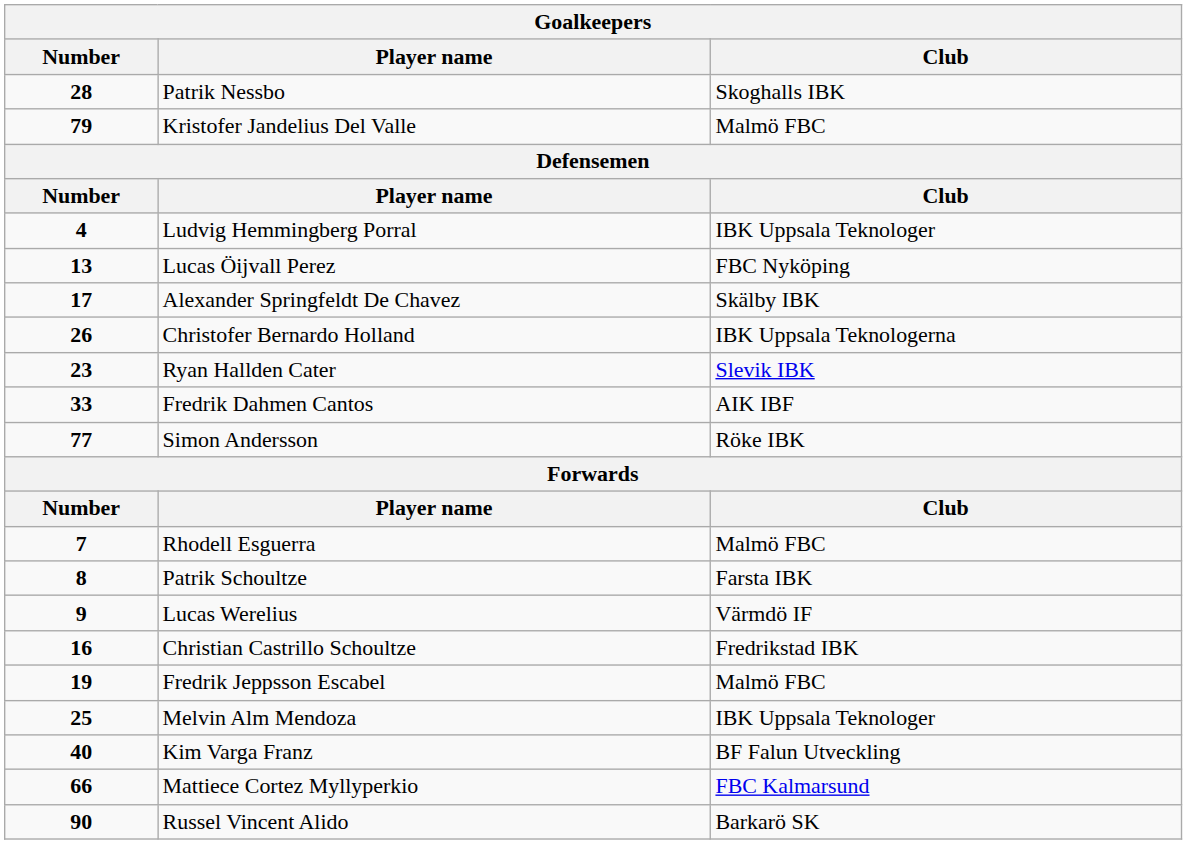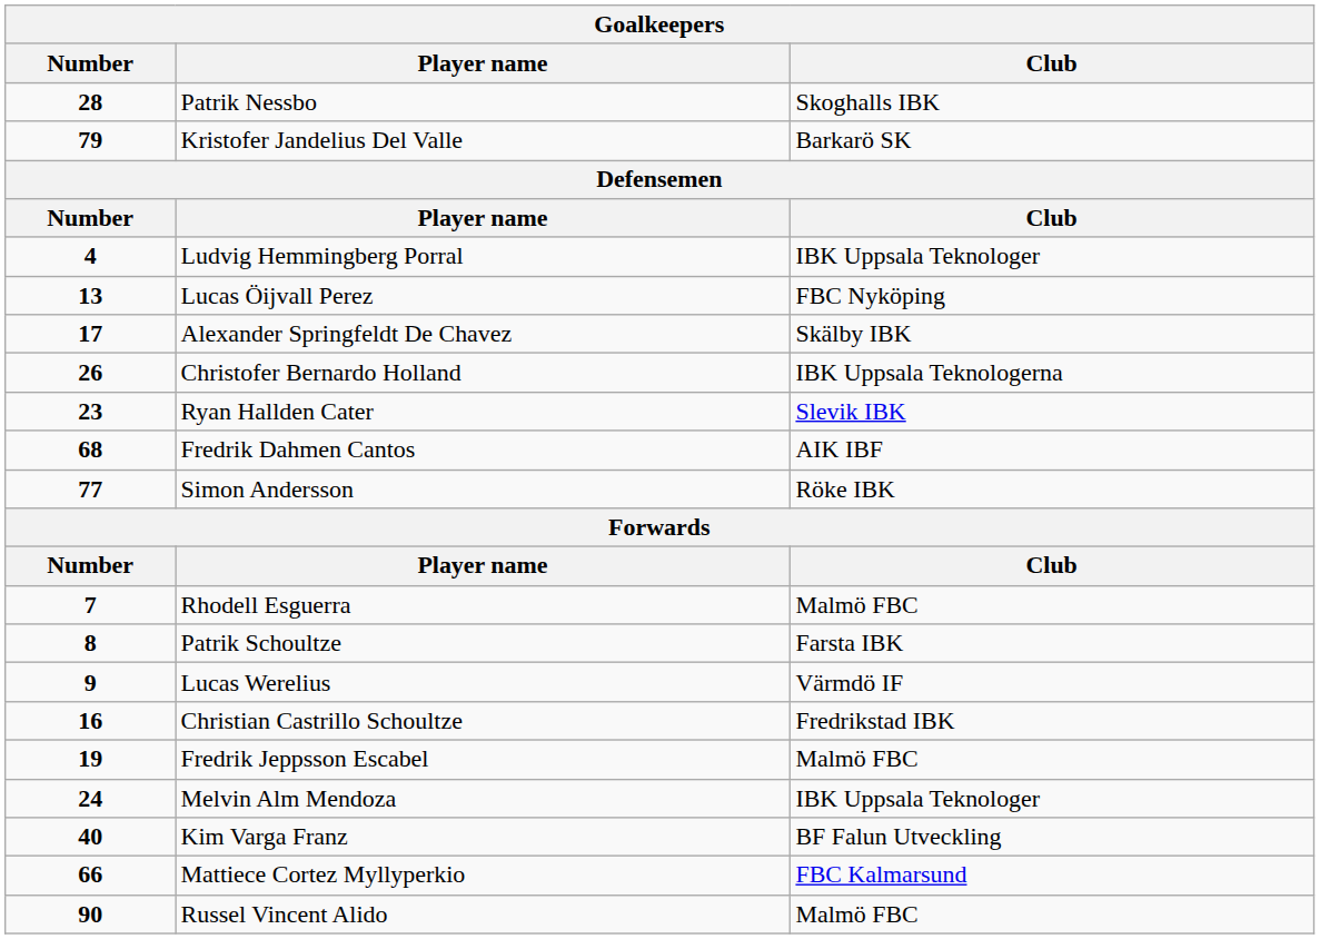 <table class="wikitable" width=68%>
 <tr>
 <th colspan=6>Goalkeepers</th>
 </tr>
 <tr>
 <th width=13%>Number</th>
 <th !width=15%>Player name</th>
 <th width=40%>Club</th>
 </tr>
 <tr>
 <td align=center><strong>28</strong></td>
 <td>Patrik Nessbo</td>
 <td> Skoghalls IBK</td>
 </tr>
 <tr>
 <td align=center><strong>79</strong></td>
 <td>Kristofer Jandelius Del Valle</td>
-<td> Malmö FBC</td>
+<td> Barkarö SK</td>
 </tr>
 <tr>
 <th colspan=6>Defensemen</th>
 </tr>
 <tr>
 <th width=13%>Number</th>
 <th !width=15%>Player name</th>
 <th width=40%>Club</th>
 </tr>
 <tr>
 <td align=center><strong>4</strong></td>
 <td>Ludvig Hemmingberg Porral</td>
 <td> IBK Uppsala Teknologer</td>
 </tr>
 <tr>
 <td align=center><strong>13</strong></td>
 <td>Lucas Öijvall Perez</td>
 <td> FBC Nyköping</td>
 </tr>
 <tr>
 <td align=center><strong>17</strong></td>
 <td>Alexander Springfeldt De Chavez</td>
 <td> Skälby IBK</td>
 </tr>
 <tr>
 <td align=center><strong>26</strong></td>
 <td>Christofer Bernardo Holland</td>
 <td> IBK Uppsala Teknologerna</td>
 </tr>
 <tr>
 <td align=center><strong>23</strong></td>
 <td>Ryan Hallden Cater</td>
 <td> <a href='#'>Slevik IBK</a></td>
 </tr>
 <tr>
-<td align=center><strong>33</strong></td>
+<td align=center><strong>68</strong></td>
 <td>Fredrik Dahmen Cantos</td>
 <td> AIK IBF</td>
 </tr>
 <tr>
 <td align=center><strong>77</strong></td>
 <td>Simon Andersson</td>
 <td> Röke IBK</td>
 </tr>
 <tr>
 <th colspan=6>Forwards</th>
 </tr>
 <tr>
 <th width=13%>Number</th>
 <th !width=15%>Player name</th>
 <th width=40%>Club</th>
 </tr>
 <tr>
 <td align=center><strong>7</strong></td>
 <td>Rhodell Esguerra</td>
 <td> Malmö FBC</td>
 </tr>
 <tr>
 <td align=center><strong>8</strong></td>
 <td>Patrik Schoultze</td>
 <td> Farsta IBK</td>
 </tr>
 <tr>
 <td align=center><strong>9</strong></td>
 <td>Lucas Werelius</td>
 <td> Värmdö IF</td>
 </tr>
 <tr>
 <td align=center><strong>16</strong></td>
 <td>Christian Castrillo Schoultze</td>
 <td> Fredrikstad IBK</td>
 </tr>
 <tr>
 <td align=center><strong>19</strong></td>
 <td>Fredrik Jeppsson Escabel</td>
 <td> Malmö FBC</td>
 </tr>
 <tr>
-<td align=center><strong>25</strong></td>
+<td align=center><strong>24</strong></td>
 <td>Melvin Alm Mendoza</td>
 <td> IBK Uppsala Teknologer</td>
 </tr>
 <tr>
 <td align=center><strong>40</strong></td>
 <td>Kim Varga Franz</td>
 <td> BF Falun Utveckling</td>
 </tr>
 <tr>
 <td align=center><strong>66</strong></td>
 <td>Mattiece Cortez Myllyperkio</td>
 <td> <a href='#'>FBC Kalmarsund</a></td>
 </tr>
 <tr>
 <td align=center><strong>90</strong></td>
 <td>Russel Vincent Alido</td>
-<td> Barkarö SK</td>
+<td> Malmö FBC</td>
 </tr>
 </table>
